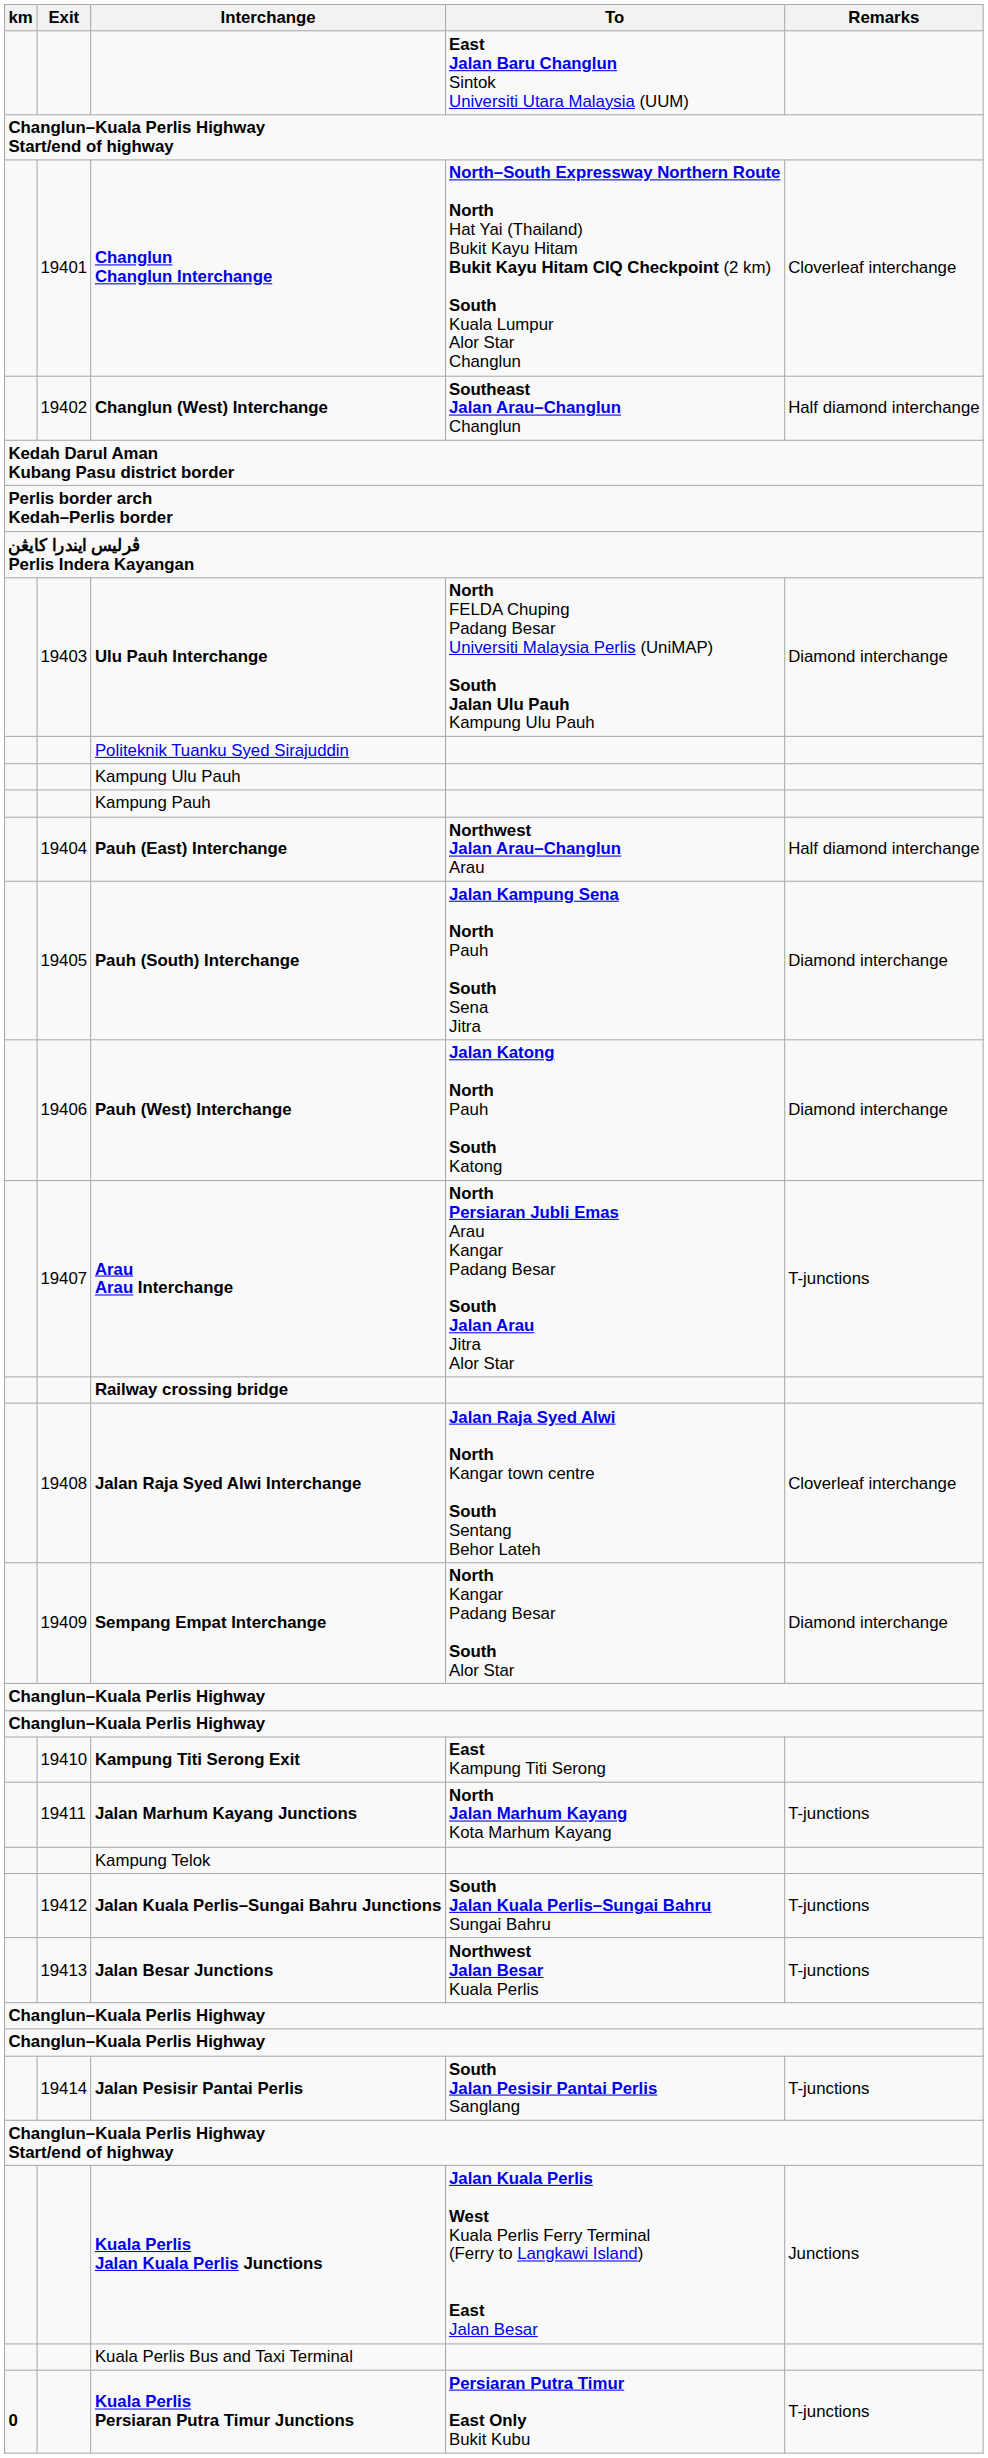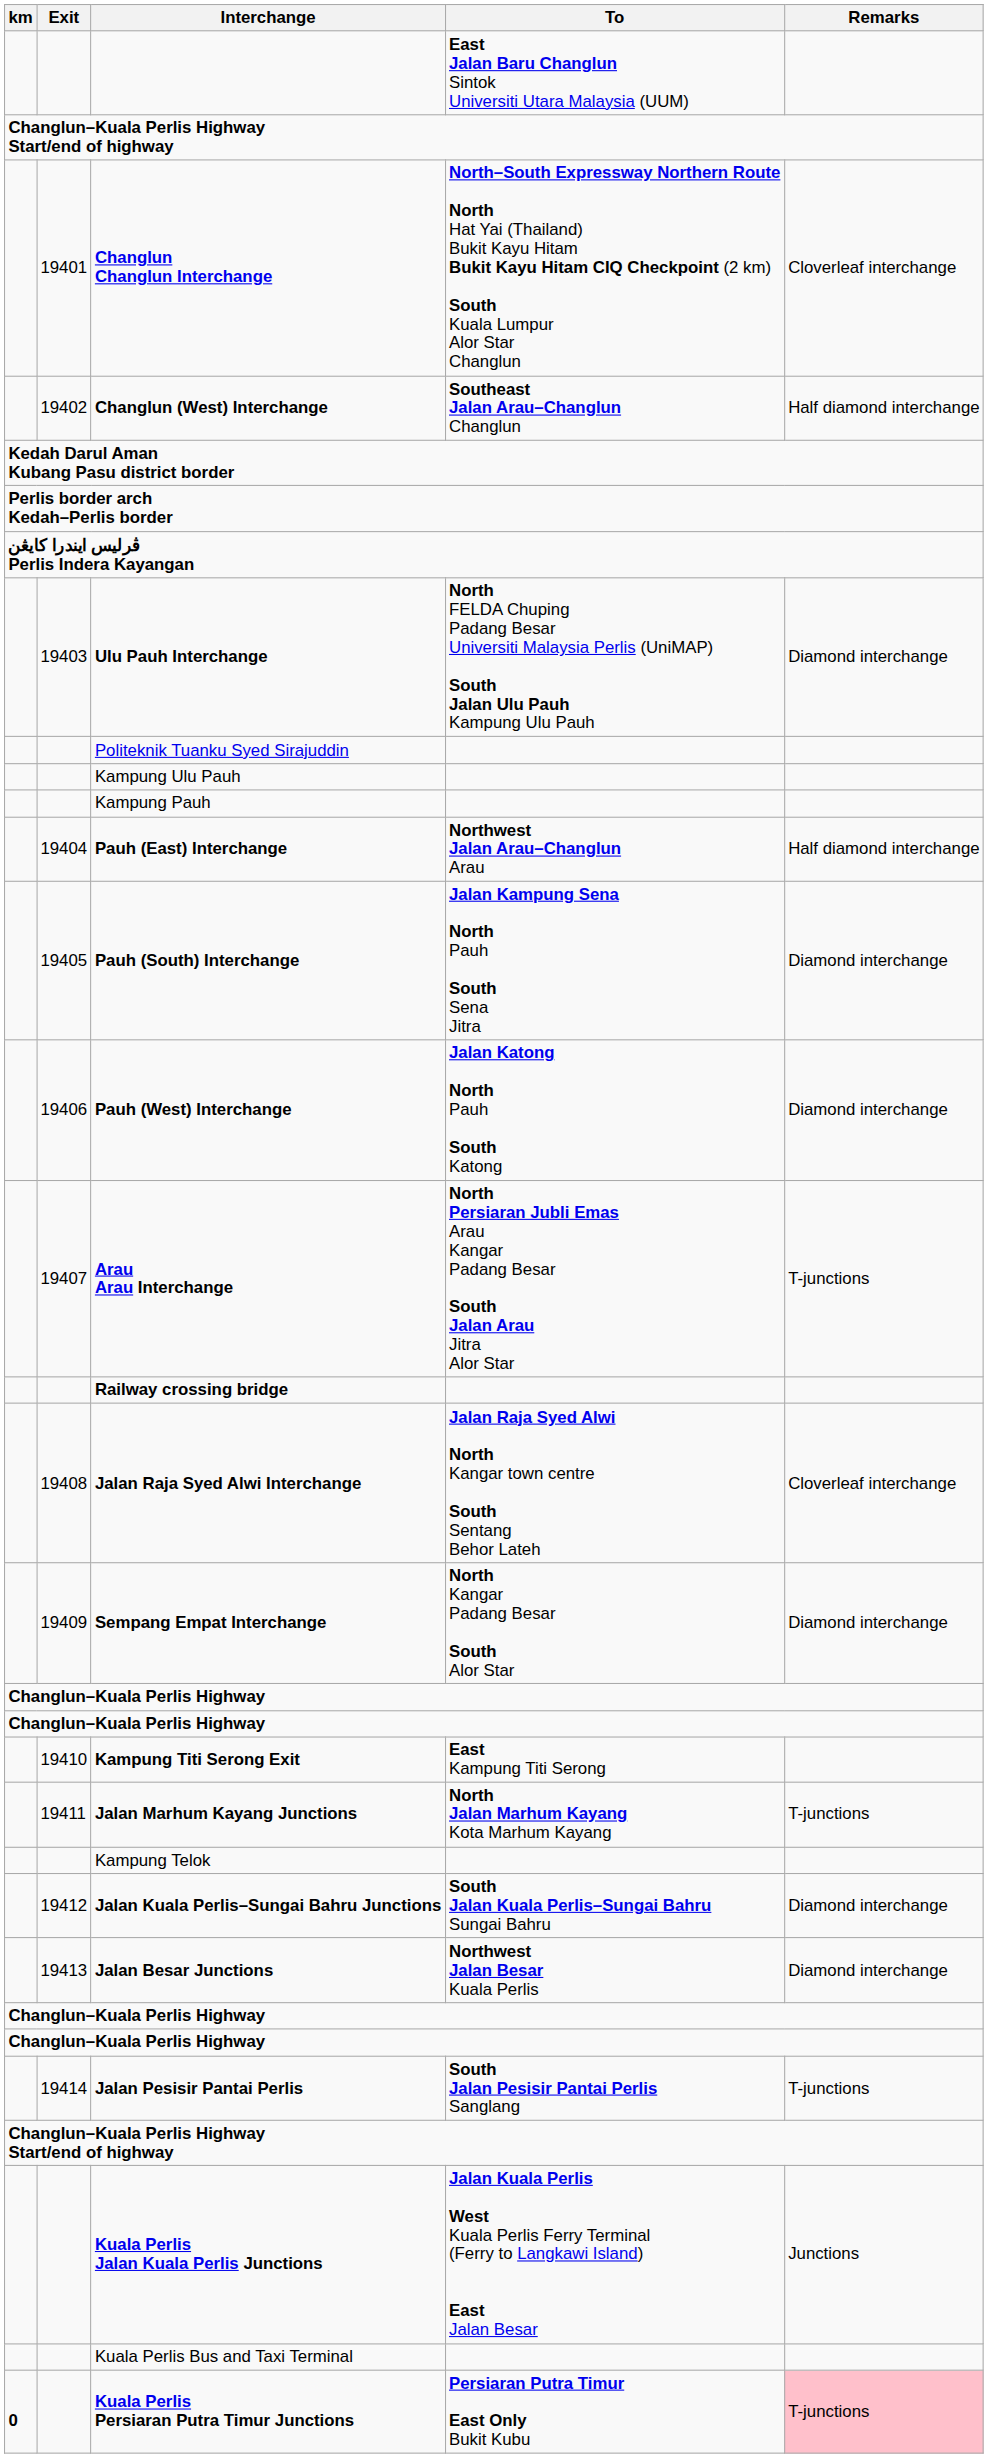 <table class="wikitable">
 <tr>
 <th>km</th>
 <th>Exit</th>
 <th>Interchange</th>
 <th>To</th>
 <th>Remarks</th>
 </tr>
 <tr>
 <td></td>
 <td></td>
 <td></td>
 <td><strong>East</strong><br> <strong><a href='#'>Jalan Baru Changlun</a></strong><br> Sintok<br> <a href='#'>Universiti Utara Malaysia</a> (UUM) </td>
 <td></td>
 </tr>
 <tr>
 <td style="width:600px" colspan="6" style="text-align:center; background:blue;"><strong><span> Changlun–Kuala Perlis Highway<br>Start/end of highway</span></strong></td>
 </tr>
 <tr>
 <td></td>
 <td>19401</td>
 <td><strong><a href='#'>Changlun</a></strong><br><strong><a href='#'>Changlun Interchange</a></strong></td>
 <td>   <strong><a href='#'>North–South Expressway Northern Route</a></strong><br><br><strong>North</strong><br>Hat Yai (Thailand)<br>Bukit Kayu Hitam<br><strong>Bukit Kayu Hitam CIQ Checkpoint</strong> (2 km)<br><br><strong>South</strong><br>Kuala Lumpur<br>Alor Star<br>Changlun</td>
 <td>Cloverleaf interchange</td>
 </tr>
 <tr>
 <td></td>
 <td>19402</td>
 <td><strong>Changlun (West) Interchange</strong></td>
 <td><strong>Southeast</strong><br> <strong><a href='#'>Jalan Arau–Changlun</a></strong><br>Changlun</td>
 <td>Half diamond interchange</td>
 </tr>
 <tr>
 <td style="width:600px" colspan="6" style="text-align:center; background:blue;"><strong><span>Kedah Darul Aman<br>Kubang Pasu district border</span></strong></td>
 </tr>
 <tr>
 <td style="width:600px" colspan="6" style="text-align:center; background:yellow;"><strong><span>Perlis border arch<br>Kedah–Perlis border</span></strong></td>
 </tr>
 <tr>
 <td style="width:600px" colspan="6" style="text-align:center; background:blue;"><strong><span>ڤرليس ايندرا کايڠن<br>Perlis Indera Kayangan</span></strong></td>
 </tr>
 <tr>
 <td></td>
 <td>19403</td>
 <td><strong>Ulu Pauh Interchange</strong></td>
 <td><strong>North</strong><br> FELDA Chuping<br> Padang Besar<br><a href='#'>Universiti Malaysia Perlis</a> (UniMAP) <br><br><strong>South</strong><br><strong>Jalan Ulu Pauh</strong><br>Kampung Ulu Pauh</td>
 <td>Diamond interchange</td>
 </tr>
 <tr>
 <td></td>
 <td></td>
 <td><a href='#'>Politeknik Tuanku Syed Sirajuddin</a> </td>
 <td></td>
 <td></td>
 </tr>
 <tr>
 <td></td>
 <td></td>
 <td>Kampung Ulu Pauh</td>
 <td></td>
 <td></td>
 </tr>
 <tr>
 <td></td>
 <td></td>
 <td>Kampung Pauh</td>
 <td></td>
 <td></td>
 </tr>
 <tr>
 <td></td>
 <td>19404</td>
 <td><strong>Pauh (East) Interchange</strong></td>
 <td><strong>Northwest</strong><br> <strong><a href='#'>Jalan Arau–Changlun</a></strong><br>Arau</td>
 <td>Half diamond interchange</td>
 </tr>
 <tr>
 <td></td>
 <td>19405</td>
 <td><strong>Pauh (South) Interchange</strong></td>
 <td> <strong><a href='#'>Jalan Kampung Sena</a></strong><br><br><strong>North</strong><br>Pauh<br><br><strong>South</strong><br>Sena<br>Jitra</td>
 <td>Diamond interchange</td>
 </tr>
 <tr>
 <td></td>
 <td>19406</td>
 <td><strong>Pauh (West) Interchange</strong></td>
 <td> <strong><a href='#'>Jalan Katong</a></strong><br><br><strong>North</strong><br>Pauh<br><br><strong>South</strong><br>Katong</td>
 <td>Diamond interchange</td>
 </tr>
 <tr>
 <td></td>
 <td>19407</td>
 <td><strong><a href='#'>Arau</a></strong><br><strong><a href='#'>Arau</a> Interchange</strong></td>
 <td><strong>North</strong><br> <strong><a href='#'>Persiaran Jubli Emas</a></strong><br>Arau<br>Kangar<br>Padang Besar<br><br><strong>South</strong><br> <strong><a href='#'>Jalan Arau</a></strong><br>Jitra<br>Alor Star</td>
 <td>T-junctions</td>
 </tr>
 <tr>
 <td></td>
 <td></td>
 <td><strong>Railway crossing bridge</strong></td>
 <td></td>
 <td></td>
 </tr>
 <tr>
 <td></td>
 <td>19408</td>
 <td><strong>Jalan Raja Syed Alwi Interchange</strong></td>
 <td> <strong><a href='#'>Jalan Raja Syed Alwi</a></strong><br><br><strong>North</strong><br>Kangar town centre<br><br><strong>South</strong><br>Sentang<br>Behor Lateh</td>
 <td>Cloverleaf interchange</td>
 </tr>
 <tr>
 <td></td>
 <td>19409</td>
 <td><strong>Sempang Empat Interchange</strong></td>
 <td><strong>North</strong><br> Kangar<br> Padang Besar<br><br><strong>South</strong><br> Alor Star</td>
 <td>Diamond interchange</td>
 </tr>
 <tr>
 <td style="width:600px" colspan="6" style="text-align:center; background:blue;"><strong><span> Changlun–Kuala Perlis Highway</span></strong></td>
 </tr>
 <tr>
 <td style="width:600px" colspan="6" style="text-align:center; background:blue;"><strong><span>  Changlun–Kuala Perlis Highway</span></strong></td>
 </tr>
 <tr>
 <td></td>
 <td>19410</td>
 <td><strong>Kampung Titi Serong Exit</strong></td>
 <td><strong>East</strong><br> Kampung Titi Serong</td>
 <td></td>
 </tr>
 <tr>
 <td></td>
 <td>19411</td>
 <td><strong>Jalan Marhum Kayang Junctions</strong></td>
 <td><strong>North</strong><br> <strong><a href='#'>Jalan Marhum Kayang</a></strong><br>Kota Marhum Kayang</td>
 <td>T-junctions</td>
 </tr>
 <tr>
 <td></td>
 <td></td>
 <td>Kampung Telok</td>
 <td></td>
 <td></td>
 </tr>
 <tr>
 <td></td>
 <td>19412</td>
 <td><strong>Jalan Kuala Perlis–Sungai Bahru Junctions</strong></td>
 <td><strong>South</strong><br> <strong><a href='#'>Jalan Kuala Perlis–Sungai Bahru</a></strong><br>Sungai Bahru</td>
-<td>T-junctions</td>
+<td>Diamond interchange</td>
 </tr>
 <tr>
 <td></td>
 <td>19413</td>
 <td><strong>Jalan Besar Junctions</strong></td>
 <td><strong>Northwest</strong><br> <strong><a href='#'>Jalan Besar</a></strong><br>Kuala Perlis</td>
-<td>T-junctions</td>
+<td>Diamond interchange</td>
 </tr>
 <tr>
 <td style="width:600px" colspan="6" style="text-align:center; background:blue;"><strong><span>  Changlun–Kuala Perlis Highway</span></strong></td>
 </tr>
 <tr>
 <td style="width:600px" colspan="6" style="text-align:center; background:blue;"><strong><span> Changlun–Kuala Perlis Highway</span></strong></td>
 </tr>
 <tr>
 <td></td>
 <td>19414</td>
 <td><strong>Jalan Pesisir Pantai Perlis</strong></td>
 <td><strong>South</strong><br> <strong><a href='#'>Jalan Pesisir Pantai Perlis</a></strong><br>Sanglang</td>
 <td>T-junctions</td>
 </tr>
 <tr>
 <td style="width:600px" colspan="6" style="text-align:center; background:blue;"><strong><span> Changlun–Kuala Perlis Highway<br>Start/end of highway</span></strong></td>
 </tr>
 <tr>
 <td></td>
 <td></td>
 <td><strong><a href='#'>Kuala Perlis</a></strong><br> <strong><a href='#'>Jalan Kuala Perlis</a> Junctions</strong></td>
 <td> <strong><a href='#'>Jalan Kuala Perlis</a></strong><br><br><strong>West</strong><br> Kuala Perlis Ferry Terminal <br>(Ferry to <a href='#'>Langkawi Island</a>)<br><br><br><strong>East</strong><br> <a href='#'>Jalan Besar</a></td>
 <td>Junctions</td>
 </tr>
 <tr>
 <td></td>
 <td></td>
 <td>Kuala Perlis Bus and Taxi Terminal</td>
 <td></td>
 <td></td>
 </tr>
 <tr>
 <td><br><strong>0</strong></td>
 <td></td>
 <td><strong><a href='#'>Kuala Perlis</a></strong><br><strong>Persiaran Putra Timur Junctions</strong></td>
 <td> <strong><a href='#'>Persiaran Putra Timur</a></strong><br><br><strong>East Only</strong><br>Bukit Kubu</td>
-<td>T-junctions</td>
+<td style="background: pink;">T-junctions</td>
 </tr>
 </table>
